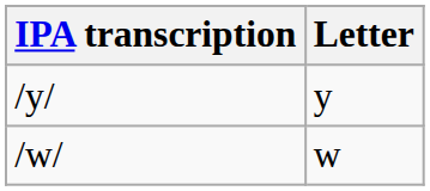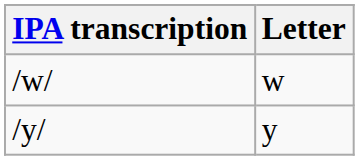 <table class="wikitable">
 <tr>
 <th><a href='#'>IPA</a> transcription</th>
 <th>Letter</th>
 </tr>
 <tr>
+<td>/w/</td>
+<td>w</td>
+</tr>
+<tr>
 <td>/y/</td>
 <td>y</td>
 </tr>
-<tr>
-<td>/w/</td>
-<td>w</td>
-</tr>
 </table>
